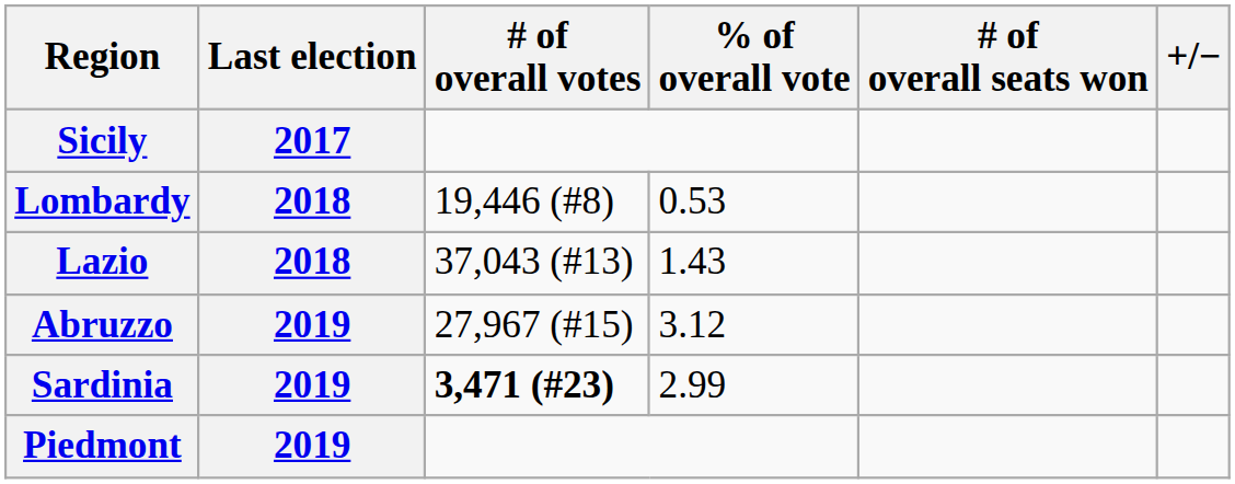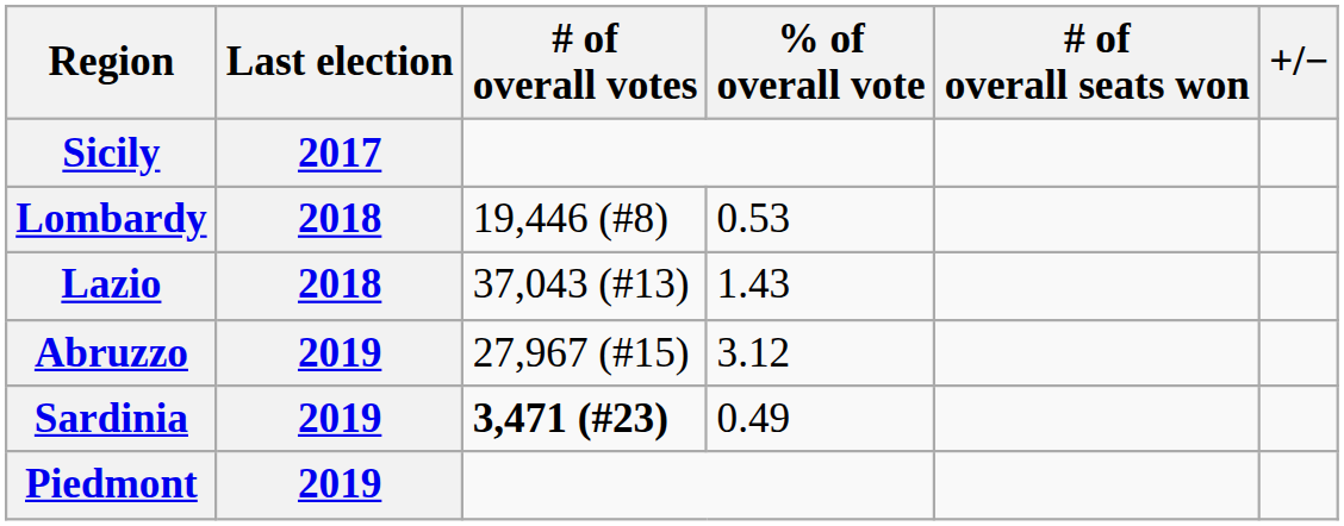 <table class=wikitable>
 <tr>
 <th>Region</th>
 <th>Last election</th>
 <th># of<br>overall votes</th>
 <th>% of<br>overall vote</th>
 <th># of<br>overall seats won</th>
 <th>+/−</th>
 </tr>
 <tr>
 <th><a href='#'>Sicily</a></th>
 <th><a href='#'>2017</a></th>
 <td colspan="2"></td>
 <td></td>
 <td></td>
 </tr>
 <tr>
 <th><a href='#'>Lombardy</a></th>
 <th><a href='#'>2018</a></th>
 <td>19,446 (#8)</td>
 <td>0.53</td>
 <td></td>
 <td></td>
 </tr>
 <tr>
 <th><a href='#'>Lazio</a></th>
 <th><a href='#'>2018</a></th>
 <td>37,043 (#13)</td>
 <td>1.43</td>
 <td></td>
 <td></td>
 </tr>
 <tr>
 <th><a href='#'>Abruzzo</a></th>
 <th><a href='#'>2019</a></th>
 <td>27,967 (#15)</td>
 <td>3.12</td>
 <td></td>
 <td></td>
 </tr>
 <tr>
 <th><a href='#'>Sardinia</a></th>
 <th><a href='#'>2019</a></th>
 <td><strong>3,471 (#23)</strong></td>
-<td>2.99</td>
+<td>0.49</td>
 <td></td>
 <td></td>
 </tr>
 <tr>
 <th><a href='#'>Piedmont</a></th>
 <th><a href='#'>2019</a></th>
 <td colspan="2"></td>
 <td></td>
 <td></td>
 </tr>
 </table>
